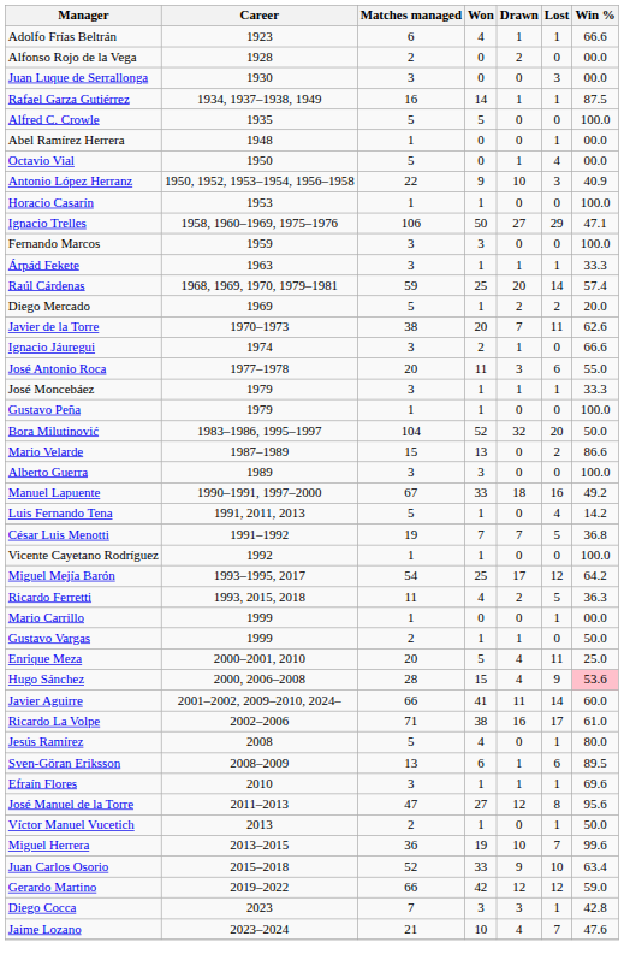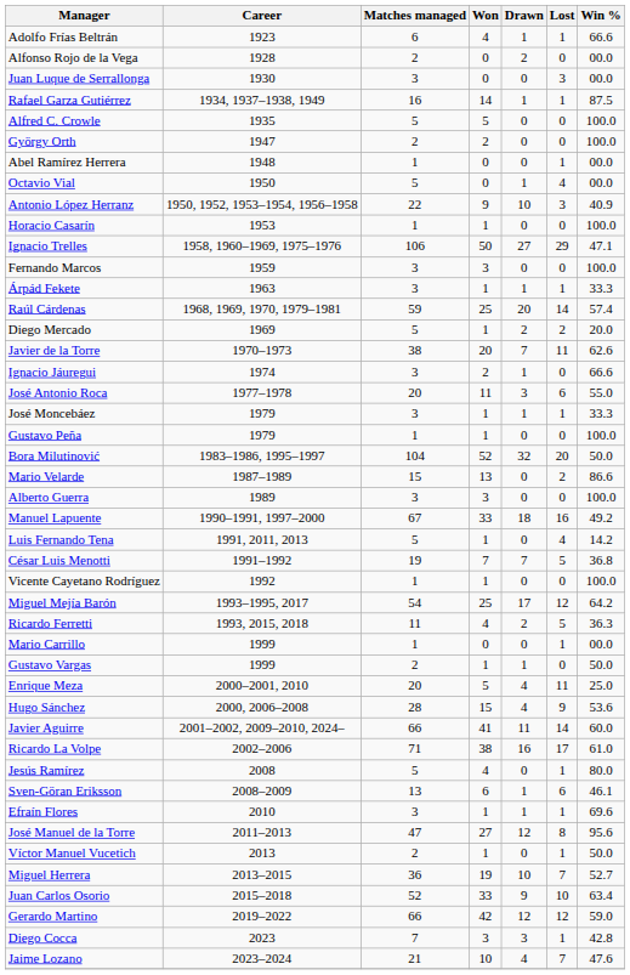 <table class="wikitable sortable" style="text-align:center;">
 <tr>
 <th>Manager</th>
 <th>Career</th>
 <th>Matches managed</th>
 <th>Won</th>
 <th>Drawn</th>
 <th>Lost</th>
 <th>Win %</th>
 </tr>
 <tr>
 <td style="text-align: left;"> Adolfo Frías Beltrán</td>
 <td>1923</td>
 <td>6</td>
 <td>4</td>
 <td>1</td>
 <td>1</td>
 <td>66.6</td>
 </tr>
 <tr>
 <td style="text-align: left;"> Alfonso Rojo de la Vega</td>
 <td>1928</td>
 <td>2</td>
 <td>0</td>
 <td>2</td>
 <td>0</td>
 <td>00.0</td>
 </tr>
 <tr>
 <td style="text-align: left;"> <a href='#'>Juan Luque de Serrallonga</a></td>
 <td>1930</td>
 <td>3</td>
 <td>0</td>
 <td>0</td>
 <td>3</td>
 <td>00.0</td>
 </tr>
 <tr>
 <td style="text-align: left;"> <a href='#'>Rafael Garza Gutiérrez</a></td>
 <td>1934, 1937–1938, 1949</td>
 <td>16</td>
 <td>14</td>
 <td>1</td>
 <td>1</td>
 <td>87.5</td>
 </tr>
 <tr>
 <td style="text-align: left;"> <a href='#'>Alfred C. Crowle</a></td>
 <td>1935</td>
 <td>5</td>
 <td>5</td>
+<td>0</td>
+<td>0</td>
+<td>100.0</td>
+</tr>
+<tr>
+<td style="text-align: left;"> <a href='#'>György Orth</a></td>
+<td>1947</td>
+<td>2</td>
+<td>2</td>
 <td>0</td>
 <td>0</td>
 <td>100.0</td>
 </tr>
 <tr>
 <td style="text-align: left;"> Abel Ramírez Herrera</td>
 <td>1948</td>
 <td>1</td>
 <td>0</td>
 <td>0</td>
 <td>1</td>
 <td>00.0</td>
 </tr>
 <tr>
 <td style="text-align: left;"> <a href='#'>Octavio Vial</a></td>
 <td>1950</td>
 <td>5</td>
 <td>0</td>
 <td>1</td>
 <td>4</td>
 <td>00.0</td>
 </tr>
 <tr>
 <td style="text-align: left;"> <a href='#'>Antonio López Herranz</a></td>
 <td>1950, 1952, 1953–1954, 1956–1958</td>
 <td>22</td>
 <td>9</td>
 <td>10</td>
 <td>3</td>
 <td>40.9</td>
 </tr>
 <tr>
 <td style="text-align: left;"> <a href='#'>Horacio Casarín</a></td>
 <td>1953</td>
 <td>1</td>
 <td>1</td>
 <td>0</td>
 <td>0</td>
 <td>100.0</td>
 </tr>
 <tr>
 <td style="text-align: left;"> <a href='#'>Ignacio Trelles</a></td>
 <td>1958, 1960–1969, 1975–1976</td>
 <td>106</td>
 <td>50</td>
 <td>27</td>
 <td>29</td>
 <td>47.1</td>
 </tr>
 <tr>
 <td style="text-align: left;"> Fernando Marcos</td>
 <td>1959</td>
 <td>3</td>
 <td>3</td>
 <td>0</td>
 <td>0</td>
 <td>100.0</td>
 </tr>
 <tr>
 <td style="text-align: left;"> <a href='#'>Árpád Fekete</a></td>
 <td>1963</td>
 <td>3</td>
 <td>1</td>
 <td>1</td>
 <td>1</td>
 <td>33.3</td>
 </tr>
 <tr>
 <td style="text-align: left;"> <a href='#'>Raúl Cárdenas</a></td>
 <td>1968, 1969, 1970, 1979–1981</td>
 <td>59</td>
 <td>25</td>
 <td>20</td>
 <td>14</td>
 <td>57.4</td>
 </tr>
 <tr>
 <td style="text-align: left;"> Diego Mercado</td>
 <td>1969</td>
 <td>5</td>
 <td>1</td>
 <td>2</td>
 <td>2</td>
 <td>20.0</td>
 </tr>
 <tr>
 <td style="text-align: left;"> <a href='#'>Javier de la Torre</a></td>
 <td>1970–1973</td>
 <td>38</td>
 <td>20</td>
 <td>7</td>
 <td>11</td>
 <td>62.6</td>
 </tr>
 <tr>
 <td style="text-align: left;"> <a href='#'>Ignacio Jáuregui</a></td>
 <td>1974</td>
 <td>3</td>
 <td>2</td>
 <td>1</td>
 <td>0</td>
 <td>66.6</td>
 </tr>
 <tr>
 <td style="text-align: left;"> <a href='#'>José Antonio Roca</a></td>
 <td>1977–1978</td>
 <td>20</td>
 <td>11</td>
 <td>3</td>
 <td>6</td>
 <td>55.0</td>
 </tr>
 <tr>
 <td style="text-align: left;"> José Moncebáez</td>
 <td>1979</td>
 <td>3</td>
 <td>1</td>
 <td>1</td>
 <td>1</td>
 <td>33.3</td>
 </tr>
 <tr>
 <td style="text-align: left;"> <a href='#'>Gustavo Peña</a></td>
 <td>1979</td>
 <td>1</td>
 <td>1</td>
 <td>0</td>
 <td>0</td>
 <td>100.0</td>
 </tr>
 <tr>
 <td style="text-align: left;"> <a href='#'>Bora Milutinović</a></td>
 <td>1983–1986, 1995–1997</td>
 <td>104</td>
 <td>52</td>
 <td>32</td>
 <td>20</td>
 <td>50.0</td>
 </tr>
 <tr>
 <td style="text-align: left;"> <a href='#'>Mario Velarde</a></td>
 <td>1987–1989</td>
 <td>15</td>
 <td>13</td>
 <td>0</td>
 <td>2</td>
 <td>86.6</td>
 </tr>
 <tr>
 <td style="text-align: left;"> <a href='#'>Alberto Guerra</a></td>
 <td>1989</td>
 <td>3</td>
 <td>3</td>
 <td>0</td>
 <td>0</td>
 <td>100.0</td>
 </tr>
 <tr>
 <td style="text-align: left;"> <a href='#'>Manuel Lapuente</a></td>
 <td>1990–1991, 1997–2000</td>
 <td>67</td>
 <td>33</td>
 <td>18</td>
 <td>16</td>
 <td>49.2</td>
 </tr>
 <tr>
 <td style="text-align: left;"> <a href='#'>Luis Fernando Tena</a></td>
 <td>1991, 2011, 2013</td>
 <td>5</td>
 <td>1</td>
 <td>0</td>
 <td>4</td>
 <td>14.2</td>
 </tr>
 <tr>
 <td style="text-align: left;"> <a href='#'>César Luis Menotti</a></td>
 <td>1991–1992</td>
 <td>19</td>
 <td>7</td>
 <td>7</td>
 <td>5</td>
 <td>36.8</td>
 </tr>
 <tr>
 <td style="text-align: left;"> Vicente Cayetano Rodríguez</td>
 <td>1992</td>
 <td>1</td>
 <td>1</td>
 <td>0</td>
 <td>0</td>
 <td>100.0</td>
 </tr>
 <tr>
 <td style="text-align: left;"> <a href='#'>Miguel Mejía Barón</a></td>
 <td>1993–1995, 2017</td>
 <td>54</td>
 <td>25</td>
 <td>17</td>
 <td>12</td>
 <td>64.2</td>
 </tr>
 <tr>
 <td style="text-align: left;"> <a href='#'>Ricardo Ferretti</a></td>
 <td>1993, 2015, 2018</td>
 <td>11</td>
 <td>4</td>
 <td>2</td>
 <td>5</td>
 <td>36.3</td>
 </tr>
 <tr>
 <td style="text-align: left;"> <a href='#'>Mario Carrillo</a></td>
 <td>1999</td>
 <td>1</td>
 <td>0</td>
 <td>0</td>
 <td>1</td>
 <td>00.0</td>
 </tr>
 <tr>
 <td style="text-align: left;"> <a href='#'>Gustavo Vargas</a></td>
 <td>1999</td>
 <td>2</td>
 <td>1</td>
 <td>1</td>
 <td>0</td>
 <td>50.0</td>
 </tr>
 <tr>
 <td style="text-align: left;"> <a href='#'>Enrique Meza</a></td>
 <td>2000–2001, 2010</td>
 <td>20</td>
 <td>5</td>
 <td>4</td>
 <td>11</td>
 <td>25.0</td>
 </tr>
 <tr>
 <td style="text-align: left;"> <a href='#'>Hugo Sánchez</a></td>
 <td>2000, 2006–2008</td>
 <td>28</td>
 <td>15</td>
 <td>4</td>
 <td>9</td>
-<td style="background: pink;">53.6</td>
+<td>53.6</td>
 </tr>
 <tr>
 <td style="text-align: left;"> <a href='#'>Javier Aguirre</a></td>
 <td>2001–2002, 2009–2010, 2024–</td>
 <td>66</td>
 <td>41</td>
 <td>11</td>
 <td>14</td>
 <td>60.0</td>
 </tr>
 <tr>
 <td style="text-align: left;"> <a href='#'>Ricardo La Volpe</a></td>
 <td>2002–2006</td>
 <td>71</td>
 <td>38</td>
 <td>16</td>
 <td>17</td>
 <td>61.0</td>
 </tr>
 <tr>
 <td style="text-align: left;"> <a href='#'>Jesús Ramírez</a></td>
 <td>2008</td>
 <td>5</td>
 <td>4</td>
 <td>0</td>
 <td>1</td>
 <td>80.0</td>
 </tr>
 <tr>
 <td style="text-align: left;"> <a href='#'>Sven-Göran Eriksson</a></td>
 <td>2008–2009</td>
 <td>13</td>
 <td>6</td>
 <td>1</td>
 <td>6</td>
-<td>89.5</td>
+<td>46.1</td>
 </tr>
 <tr>
 <td style="text-align: left;"> <a href='#'>Efraín Flores</a></td>
 <td>2010</td>
 <td>3</td>
 <td>1</td>
 <td>1</td>
 <td>1</td>
 <td>69.6</td>
 </tr>
 <tr>
 <td style="text-align: left;"> <a href='#'>José Manuel de la Torre</a></td>
 <td>2011–2013</td>
 <td>47</td>
 <td>27</td>
 <td>12</td>
 <td>8</td>
 <td>95.6</td>
 </tr>
 <tr>
 <td style="text-align: left;"> <a href='#'>Víctor Manuel Vucetich</a></td>
 <td>2013</td>
 <td>2</td>
 <td>1</td>
 <td>0</td>
 <td>1</td>
 <td>50.0</td>
 </tr>
 <tr>
 <td style="text-align: left;"> <a href='#'>Miguel Herrera</a></td>
 <td>2013–2015</td>
 <td>36</td>
 <td>19</td>
 <td>10</td>
 <td>7</td>
-<td>99.6</td>
+<td>52.7</td>
 </tr>
 <tr>
 <td style="text-align: left;"> <a href='#'>Juan Carlos Osorio</a></td>
 <td>2015–2018</td>
 <td>52</td>
 <td>33</td>
 <td>9</td>
 <td>10</td>
 <td>63.4</td>
 </tr>
 <tr>
 <td style="text-align: left;"> <a href='#'>Gerardo Martino</a></td>
 <td>2019–2022</td>
 <td>66</td>
 <td>42</td>
 <td>12</td>
 <td>12</td>
 <td>59.0</td>
 </tr>
 <tr>
 <td style="text-align: left;"> <a href='#'>Diego Cocca</a></td>
 <td>2023</td>
 <td>7</td>
 <td>3</td>
 <td>3</td>
 <td>1</td>
 <td>42.8</td>
 </tr>
 <tr>
 <td style="text-align: left;"> <a href='#'>Jaime Lozano</a></td>
 <td>2023–2024</td>
 <td>21</td>
 <td>10</td>
 <td>4</td>
 <td>7</td>
 <td>47.6</td>
 </tr>
 <tr>
 </tr>
 </table>
